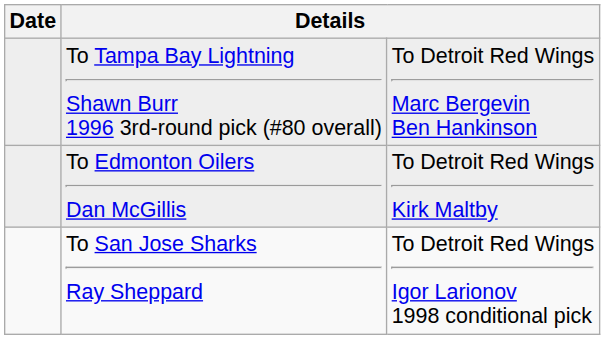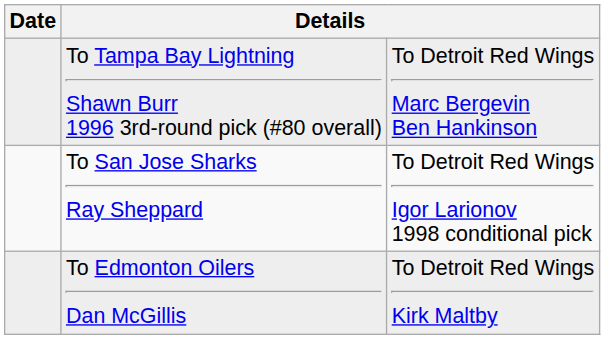 <table class="wikitable">
 <tr>
 <th>Date</th>
 <th colspan="2">Details</th>
 </tr>
 <tr style="background:#eee;">
 <td></td>
 <td valign="top">To <a href='#'>Tampa Bay Lightning</a><hr><a href='#'>Shawn Burr</a><br> <a href='#'>1996</a> 3rd-round pick (#80 overall)</td>
 <td valign="top">To Detroit Red Wings<hr><a href='#'>Marc Bergevin</a><br><a href='#'>Ben Hankinson</a></td>
 </tr>
+<tr>
+<td></td>
+<td valign="top">To <a href='#'>San Jose Sharks</a><hr><a href='#'>Ray Sheppard</a></td>
+<td valign="top">To Detroit Red Wings<hr><a href='#'>Igor Larionov</a><br>1998 conditional pick</td>
+</tr>
 <tr style="background:#eee;">
 <td></td>
 <td valign="top">To <a href='#'>Edmonton Oilers</a><hr><a href='#'>Dan McGillis</a></td>
 <td valign="top">To Detroit Red Wings<hr><a href='#'>Kirk Maltby</a></td>
 </tr>
-<tr>
-<td></td>
-<td valign="top">To <a href='#'>San Jose Sharks</a><hr><a href='#'>Ray Sheppard</a></td>
-<td valign="top">To Detroit Red Wings<hr><a href='#'>Igor Larionov</a><br>1998 conditional pick</td>
-</tr>
 </table>
